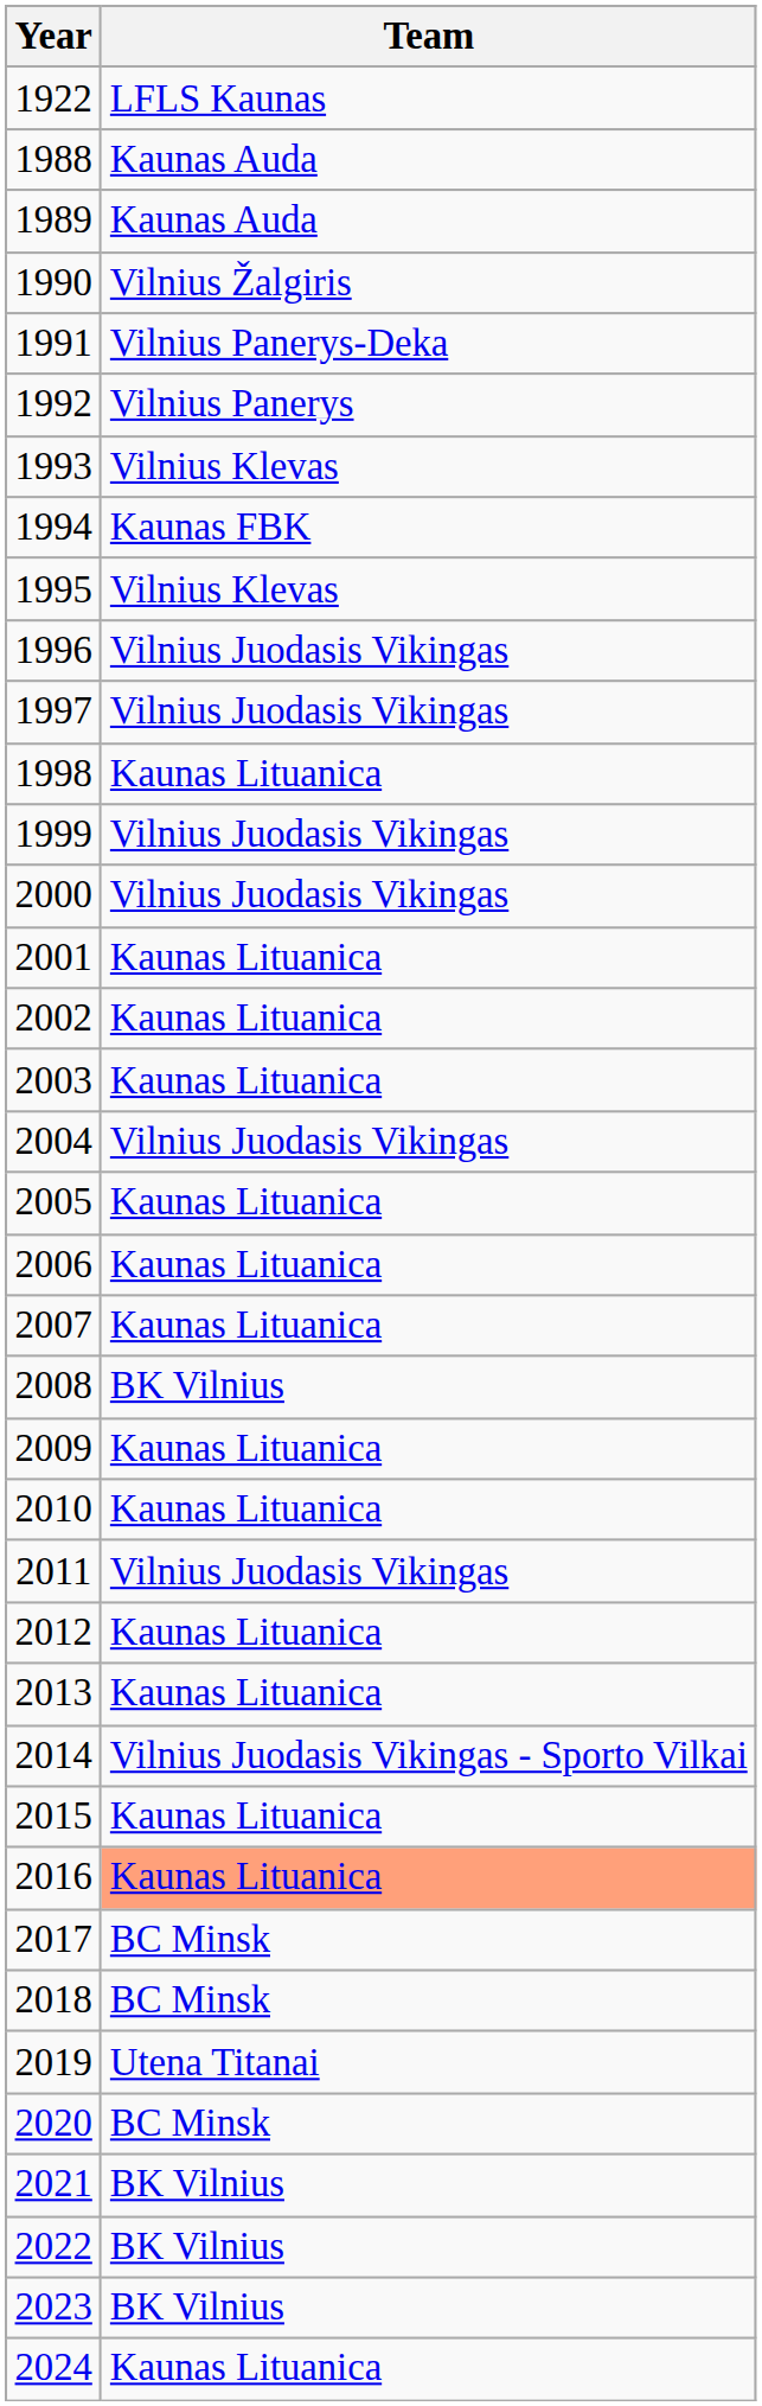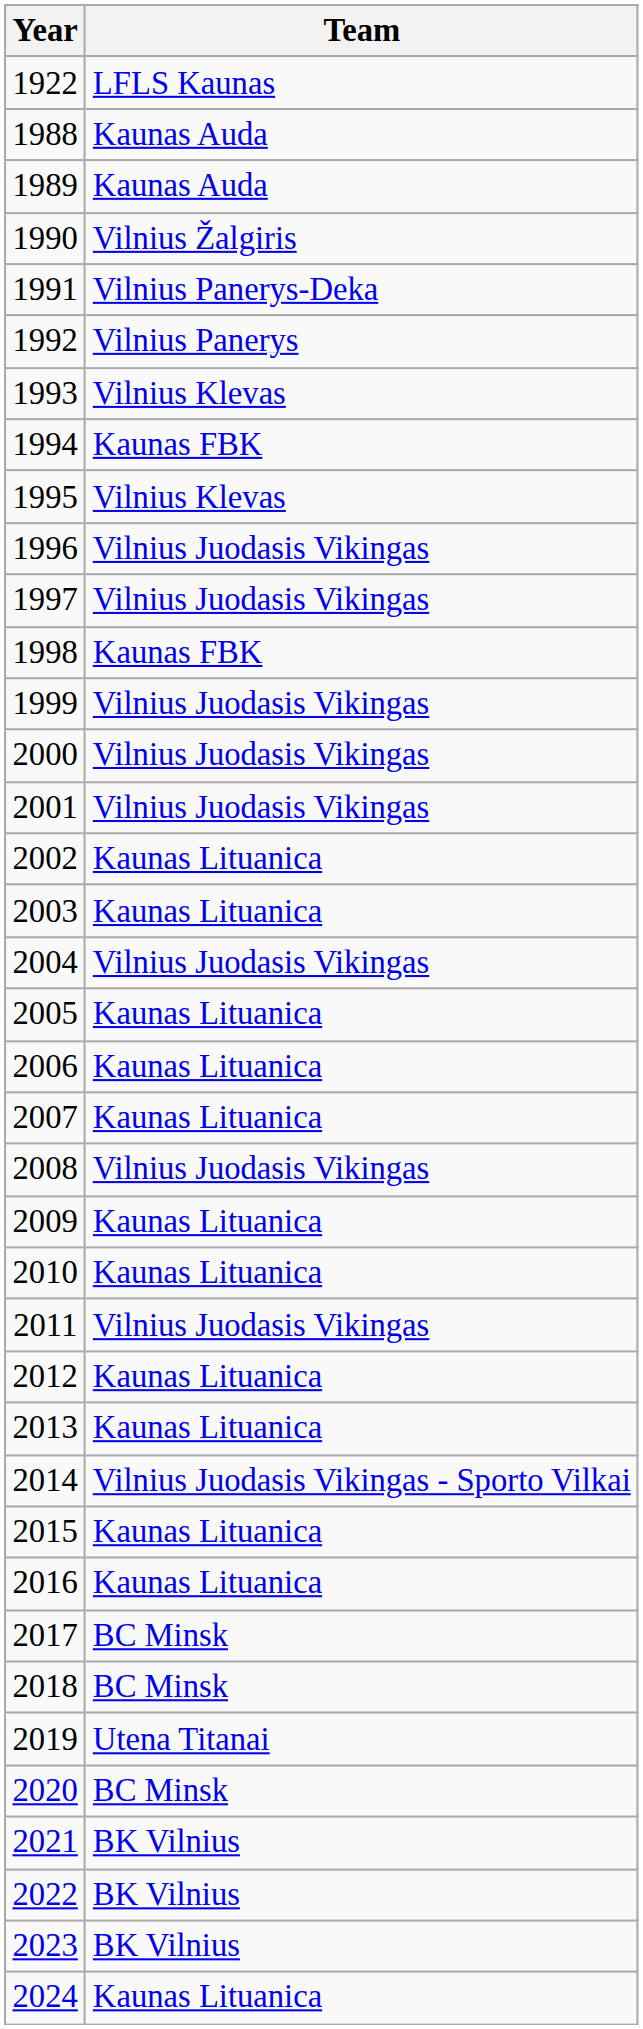 <table class="wikitable">
 <tr>
 <th>Year</th>
 <th>Team</th>
 </tr>
 <tr>
 <td align="center">1922</td>
 <td><a href='#'>LFLS Kaunas</a></td>
 </tr>
 <tr>
 <td align="center">1988</td>
 <td><a href='#'>Kaunas Auda</a></td>
 </tr>
 <tr>
 <td align="center">1989</td>
 <td><a href='#'>Kaunas Auda</a></td>
 </tr>
 <tr>
 <td align="center">1990</td>
 <td><a href='#'>Vilnius Žalgiris</a></td>
 </tr>
 <tr>
 <td align="center">1991</td>
 <td><a href='#'>Vilnius Panerys-Deka</a></td>
 </tr>
 <tr>
 <td align="center">1992</td>
 <td><a href='#'>Vilnius Panerys</a></td>
 </tr>
 <tr>
 <td align="center">1993</td>
 <td><a href='#'>Vilnius Klevas</a></td>
 </tr>
 <tr>
 <td align="center">1994</td>
 <td><a href='#'>Kaunas FBK</a></td>
 </tr>
 <tr>
 <td align="center">1995</td>
 <td><a href='#'>Vilnius Klevas</a></td>
 </tr>
 <tr>
 <td align="center">1996</td>
 <td><a href='#'>Vilnius Juodasis Vikingas</a></td>
 </tr>
 <tr>
 <td align="center">1997</td>
 <td><a href='#'>Vilnius Juodasis Vikingas</a></td>
 </tr>
 <tr>
 <td align="center">1998</td>
-<td><a href='#'>Kaunas Lituanica</a></td>
+<td><a href='#'>Kaunas FBK</a></td>
 </tr>
 <tr>
 <td align="center">1999</td>
 <td><a href='#'>Vilnius Juodasis Vikingas</a></td>
 </tr>
 <tr>
 <td align="center">2000</td>
 <td><a href='#'>Vilnius Juodasis Vikingas</a></td>
 </tr>
 <tr>
 <td align="center">2001</td>
-<td><a href='#'>Kaunas Lituanica</a></td>
+<td><a href='#'>Vilnius Juodasis Vikingas</a></td>
 </tr>
 <tr>
 <td align="center">2002</td>
 <td><a href='#'>Kaunas Lituanica</a></td>
 </tr>
 <tr>
 <td align="center">2003</td>
 <td><a href='#'>Kaunas Lituanica</a></td>
 </tr>
 <tr>
 <td align="center">2004</td>
 <td><a href='#'>Vilnius Juodasis Vikingas</a></td>
 </tr>
 <tr>
 <td align="center">2005</td>
 <td><a href='#'>Kaunas Lituanica</a></td>
 </tr>
 <tr>
 <td align="center">2006</td>
 <td><a href='#'>Kaunas Lituanica</a></td>
 </tr>
 <tr>
 <td align="center">2007</td>
 <td><a href='#'>Kaunas Lituanica</a></td>
 </tr>
 <tr>
 <td align="center">2008</td>
-<td><a href='#'>BK Vilnius</a></td>
+<td><a href='#'>Vilnius Juodasis Vikingas</a></td>
 </tr>
 <tr>
 <td align="center">2009</td>
 <td><a href='#'>Kaunas Lituanica</a></td>
 </tr>
 <tr>
 <td align="center">2010</td>
 <td><a href='#'>Kaunas Lituanica</a></td>
 </tr>
 <tr>
 <td align="center">2011</td>
 <td><a href='#'>Vilnius Juodasis Vikingas</a></td>
 </tr>
 <tr>
 <td align="center">2012</td>
 <td><a href='#'>Kaunas Lituanica</a></td>
 </tr>
 <tr>
 <td align="center">2013</td>
 <td><a href='#'>Kaunas Lituanica</a></td>
 </tr>
 <tr>
 <td align="center">2014</td>
 <td><a href='#'>Vilnius Juodasis Vikingas - Sporto Vilkai</a></td>
 </tr>
 <tr>
 <td align="center">2015</td>
 <td><a href='#'>Kaunas Lituanica</a></td>
 </tr>
 <tr>
 <td align="center">2016</td>
-<td style="background: lightsalmon;"><a href='#'>Kaunas Lituanica</a></td>
+<td><a href='#'>Kaunas Lituanica</a></td>
 </tr>
 <tr>
 <td align="center">2017</td>
 <td><a href='#'>BC Minsk</a></td>
 </tr>
 <tr>
 <td align="center">2018</td>
 <td><a href='#'>BC Minsk</a></td>
 </tr>
 <tr>
 <td align="center">2019</td>
 <td><a href='#'>Utena Titanai</a></td>
 </tr>
 <tr>
 <td align="center"><a href='#'>2020</a></td>
 <td><a href='#'>BC Minsk</a></td>
 </tr>
 <tr>
 <td align="center"><a href='#'>2021</a></td>
 <td><a href='#'>BK Vilnius</a></td>
 </tr>
 <tr>
 <td align="center"><a href='#'>2022</a></td>
 <td><a href='#'>BK Vilnius</a></td>
 </tr>
 <tr>
 <td align="center"><a href='#'>2023</a></td>
 <td><a href='#'>BK Vilnius</a></td>
 </tr>
 <tr>
 <td align="center"><a href='#'>2024</a></td>
 <td><a href='#'>Kaunas Lituanica</a></td>
 </tr>
 </table>
